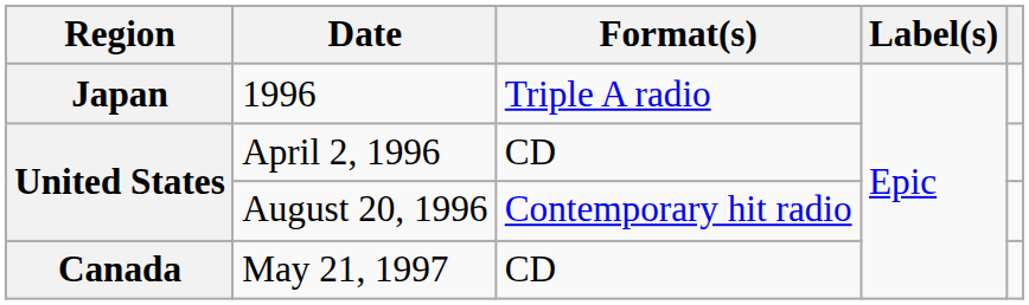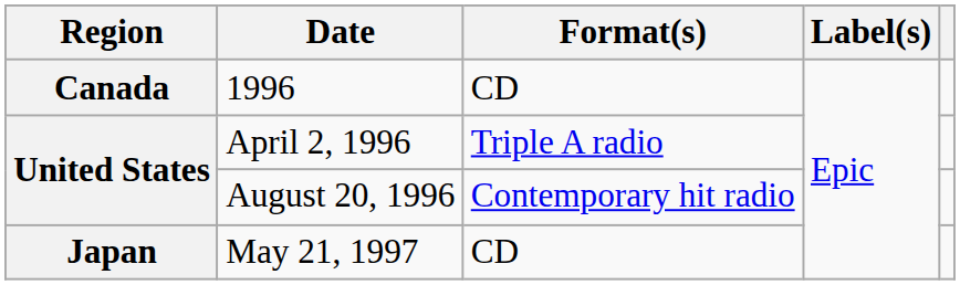 <table class="wikitable plainrowheaders">
 <tr>
 <th scope="col">Region</th>
 <th scope="col">Date</th>
 <th scope="col">Format(s)</th>
 <th scope="col">Label(s)</th>
 <th scope="col"></th>
 </tr>
 <tr>
-<th scope="row">Japan</th>
+<th scope="row">Canada</th>
 <td>1996</td>
-<td><a href='#'>Triple A radio</a></td>
+<td>CD</td>
 <td rowspan="4"><a href='#'>Epic</a></td>
 <td></td>
 </tr>
 <tr>
 <th scope="row" rowspan="2">United States</th>
 <td>April 2, 1996</td>
-<td>CD</td>
+<td><a href='#'>Triple A radio</a></td>
 <td></td>
 </tr>
 <tr>
 <td>August 20, 1996</td>
 <td><a href='#'>Contemporary hit radio</a></td>
 <td></td>
 </tr>
 <tr>
-<th scope="row">Canada</th>
+<th scope="row">Japan</th>
 <td>May 21, 1997</td>
 <td>CD</td>
 <td></td>
 </tr>
 </table>
